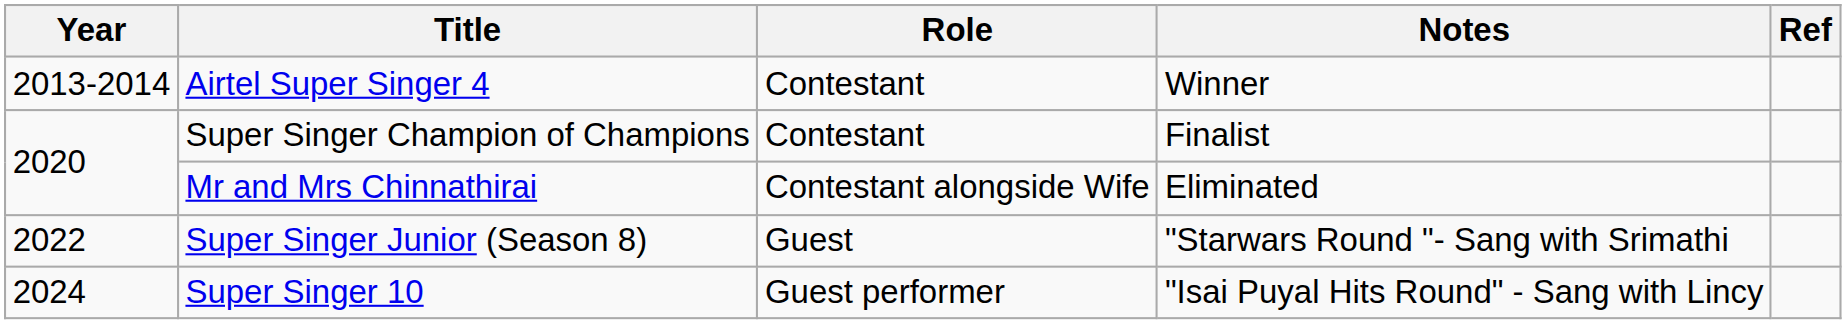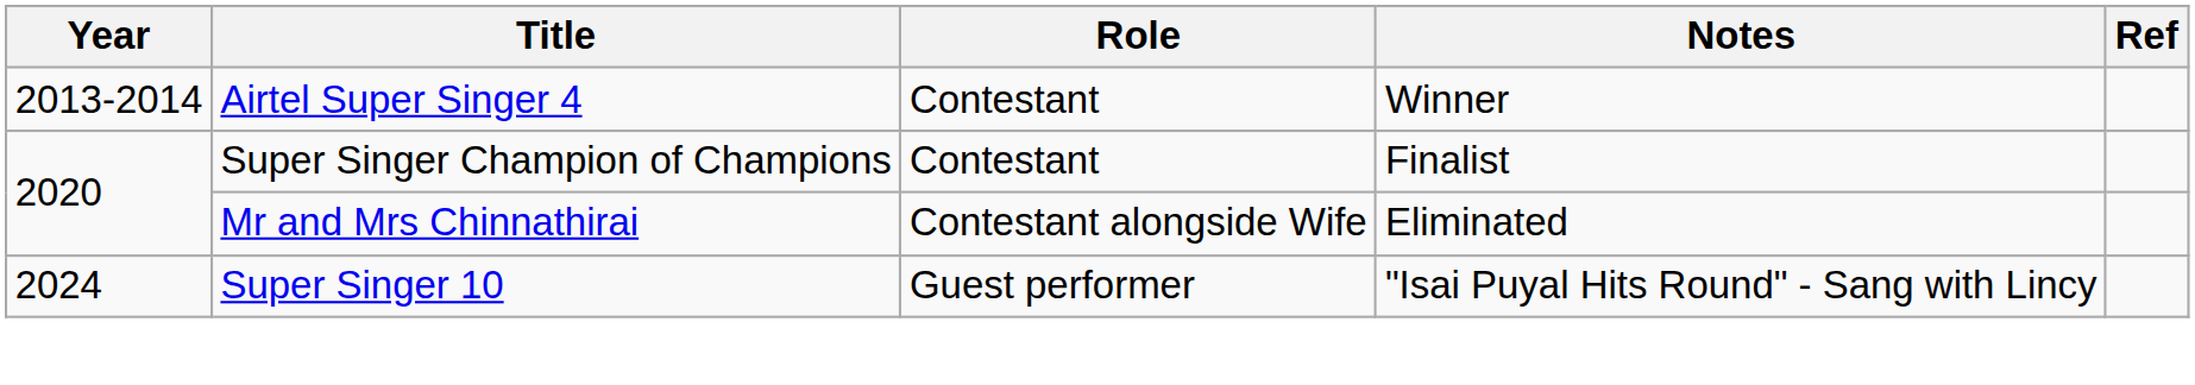 <table class="wikitable">
 <tr>
 <th>Year</th>
 <th>Title</th>
 <th>Role</th>
 <th>Notes</th>
 <th>Ref</th>
 </tr>
 <tr>
 <td>2013-2014</td>
 <td><a href='#'>Airtel Super Singer 4</a></td>
 <td>Contestant</td>
 <td>Winner</td>
 <td></td>
 </tr>
 <tr>
 <td rowspan="2">2020</td>
 <td>Super Singer Champion of Champions</td>
 <td>Contestant</td>
 <td>Finalist</td>
 <td></td>
 </tr>
 <tr>
 <td><a href='#'>Mr and Mrs Chinnathirai</a></td>
 <td>Contestant alongside Wife</td>
 <td>Eliminated</td>
 <td></td>
 </tr>
 <tr>
-<td>2022</td>
-<td><a href='#'>Super Singer Junior</a> (Season 8)</td>
-<td>Guest</td>
-<td>"Starwars Round "- Sang with Srimathi</td>
-<td></td>
-</tr>
-<tr>
 <td>2024</td>
 <td><a href='#'>Super Singer 10</a></td>
 <td>Guest performer</td>
 <td>"Isai Puyal Hits Round" - Sang with Lincy</td>
 <td></td>
 </tr>
 </table>
